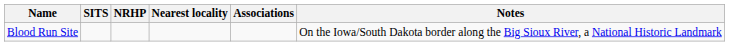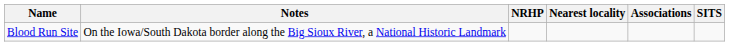 <table class="wikitable sortable">
 <tr>
 <th scope="col">Name</th>
-<th scope="col">SITS</th>
+<th scope="col" class="unsortable">Notes</th>
 <th scope="col">NRHP</th>
 <th scope="col">Nearest locality</th>
 <th scope="col">Associations</th>
-<th scope="col" class="unsortable">Notes</th>
+<th scope="col">SITS</th>
 </tr>
 <tr>
 <td><a href='#'>Blood Run Site</a></td>
+<td>On the Iowa/South Dakota border along the <a href='#'>Big Sioux River</a>, a <a href='#'>National Historic Landmark</a></td>
 <td></td>
 <td></td>
 <td></td>
 <td></td>
-<td>On the Iowa/South Dakota border along the <a href='#'>Big Sioux River</a>, a <a href='#'>National Historic Landmark</a></td>
 </tr>
 </table>
